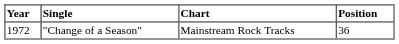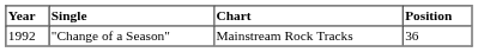 <table border=1 cellspacing=0 cellpadding=2 width="550px">
 <tr>
 <th align="left">Year</th>
 <th align="left">Single</th>
 <th align="left">Chart</th>
 <th align="left">Position</th>
 </tr>
 <tr>
-<td align="left">1972</td>
+<td align="left">1992</td>
 <td align="left">"Change of a Season"</td>
 <td align="left">Mainstream Rock Tracks</td>
 <td align="left">36</td>
 </tr>
 <tr>
 </tr>
 </table>
